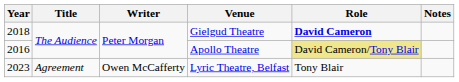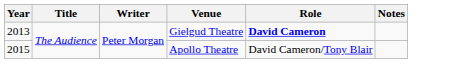 <table class="wikitable">
 <tr>
 <th>Year</th>
 <th>Title</th>
 <th>Writer</th>
 <th>Venue</th>
 <th>Role</th>
 <th>Notes</th>
 </tr>
 <tr>
-<td>2018</td>
+<td>2013</td>
 <td rowspan=2><em><a href='#'>The Audience</a></em></td>
 <td rowspan=2><a href='#'>Peter Morgan</a></td>
 <td><a href='#'>Gielgud Theatre</a></td>
 <td><strong><a href='#'>David Cameron</a></strong></td>
 <td></td>
 </tr>
 <tr>
-<td>2016</td>
+<td>2015</td>
 <td><a href='#'>Apollo Theatre</a></td>
-<td style="background: khaki;">David Cameron/<a href='#'>Tony Blair</a></td>
-<td></td>
-</tr>
-<tr>
-<td>2023</td>
-<td><em>Agreement</em></td>
-<td>Owen McCafferty</td>
-<td><a href='#'>Lyric Theatre, Belfast</a></td>
-<td>Tony Blair</td>
+<td>David Cameron/<a href='#'>Tony Blair</a></td>
 <td></td>
 </tr>
 </table>
